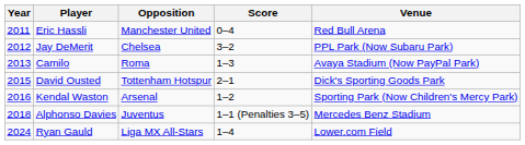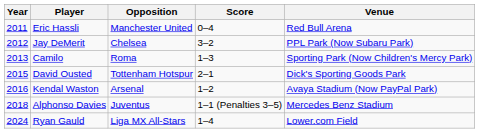 <table class="wikitable">
 <tr>
 <th>Year</th>
 <th>Player</th>
 <th>Opposition</th>
 <th>Score</th>
 <th>Venue</th>
 </tr>
 <tr>
 <td><a href='#'>2011</a></td>
 <td> <a href='#'>Eric Hassli</a></td>
 <td> <a href='#'>Manchester United</a></td>
 <td>0–4</td>
 <td> <a href='#'>Red Bull Arena</a></td>
 </tr>
 <tr>
 <td><a href='#'>2012</a></td>
 <td> <a href='#'>Jay DeMerit</a></td>
 <td> <a href='#'>Chelsea</a></td>
 <td>3–2</td>
 <td> <a href='#'>PPL Park (Now Subaru Park)</a></td>
 </tr>
 <tr>
 <td><a href='#'>2013</a></td>
 <td> <a href='#'>Camilo</a></td>
 <td> <a href='#'>Roma</a></td>
 <td>1–3</td>
-<td> <a href='#'>Avaya Stadium (Now PayPal Park)</a></td>
+<td> <a href='#'>Sporting Park (Now Children's Mercy Park)</a></td>
 </tr>
 <tr>
 <td><a href='#'>2015</a></td>
 <td> <a href='#'>David Ousted</a></td>
 <td> <a href='#'>Tottenham Hotspur</a></td>
 <td>2–1</td>
 <td> <a href='#'>Dick's Sporting Goods Park</a></td>
 </tr>
 <tr>
 <td><a href='#'>2016</a></td>
 <td> <a href='#'>Kendal Waston</a></td>
 <td> <a href='#'>Arsenal</a></td>
 <td>1–2</td>
-<td> <a href='#'>Sporting Park (Now Children's Mercy Park)</a></td>
+<td> <a href='#'>Avaya Stadium (Now PayPal Park)</a></td>
 </tr>
 <tr>
 <td><a href='#'>2018</a></td>
 <td> <a href='#'>Alphonso Davies</a></td>
 <td> <a href='#'>Juventus</a></td>
 <td>1–1 (Penalties 3–5)</td>
 <td> <a href='#'>Mercedes Benz Stadium</a></td>
 </tr>
 <tr>
 <td><a href='#'>2024</a></td>
 <td> <a href='#'>Ryan Gauld</a></td>
 <td> <a href='#'>Liga MX All-Stars</a></td>
 <td>1–4</td>
 <td> <a href='#'>Lower.com Field</a></td>
 </tr>
 </table>
